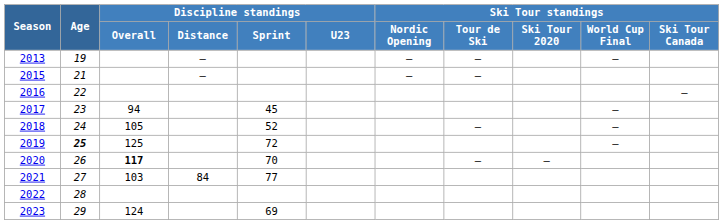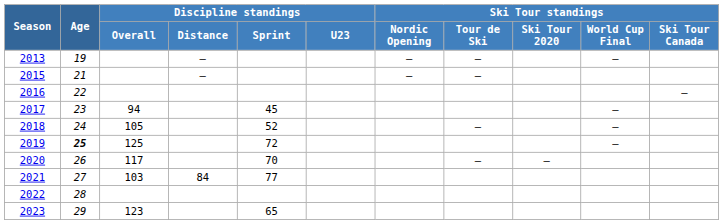 <table class="wikitable" style="font-size:95%; text-align:center; border:grey solid 1px; border-collapse:collapse; background:#ffffff;">
 <tr>
 <th style="background-color:#369; color:white; width:60px;" rowspan="2"> Season </th>
 <th style="background-color:#369; color:white; width:40px;" rowspan="2"> Age </th>
 <th style="background-color:#4180be; color:white;" colspan="4">Discipline standings</th>
 <th style="background-color:#4180be; color:white;" colspan="5">Ski Tour standings</th>
 </tr>
 <tr>
 <th style="background-color:#4180be; color:white; width:75px;">Overall</th>
 <th style="background-color:#4180be; color:white; width:75px;">Distance</th>
 <th style="background-color:#4180be; color:white; width:75px;">Sprint</th>
 <th style="background-color:#4180be; color:white; width:75px;">U23</th>
 <th style="background-color:#4180be; color:white; width:75px;">Nordic<br>Opening</th>
 <th style="background-color:#4180be; color:white; width:75px;">Tour de<br>Ski</th>
 <th style="background-color:#4180be; color:white; width:75px;">Ski Tour<br>2020</th>
 <th style="background-color:#4180be; color:white; width:75px;">World Cup<br>Final</th>
 <th style="background-color:#4180be; color:white; width:75px;">Ski Tour<br>Canada</th>
 </tr>
 <tr>
 <td><a href='#'>2013</a></td>
 <td><em>19</em></td>
 <td></td>
 <td>—</td>
 <td></td>
 <td></td>
 <td>—</td>
 <td>—</td>
 <td></td>
 <td>—</td>
 <td></td>
 </tr>
 <tr>
 <td><a href='#'>2015</a></td>
 <td><em>21</em></td>
 <td></td>
 <td>—</td>
 <td></td>
 <td></td>
 <td>—</td>
 <td>—</td>
 <td></td>
 <td></td>
 <td></td>
 </tr>
 <tr>
 <td><a href='#'>2016</a></td>
 <td><em>22</em></td>
 <td></td>
 <td></td>
 <td></td>
 <td></td>
 <td></td>
 <td></td>
 <td></td>
 <td></td>
 <td>—</td>
 </tr>
 <tr>
 <td><a href='#'>2017</a></td>
 <td><em>23</em></td>
 <td>94</td>
 <td></td>
 <td>45</td>
 <td></td>
 <td></td>
 <td></td>
 <td></td>
 <td>—</td>
 <td></td>
 </tr>
 <tr>
 <td><a href='#'>2018</a></td>
 <td><em>24</em></td>
 <td>105</td>
 <td></td>
 <td>52</td>
 <td></td>
 <td></td>
 <td>—</td>
 <td></td>
 <td>—</td>
 <td></td>
 </tr>
 <tr>
 <td><a href='#'>2019</a></td>
 <td><strong><em>25</em></strong></td>
 <td>125</td>
 <td></td>
 <td>72</td>
 <td></td>
 <td></td>
 <td></td>
 <td></td>
 <td>—</td>
 <td></td>
 </tr>
 <tr>
 <td><a href='#'>2020</a></td>
 <td><em>26</em></td>
-<td><strong>117</strong></td>
+<td>117</td>
 <td></td>
 <td>70</td>
 <td></td>
 <td></td>
 <td>—</td>
 <td>—</td>
 <td></td>
 <td></td>
 </tr>
 <tr>
 <td><a href='#'>2021</a></td>
 <td><em>27</em></td>
 <td>103</td>
 <td>84</td>
 <td>77</td>
 <td></td>
 <td></td>
 <td></td>
 <td></td>
 <td></td>
 <td></td>
 </tr>
 <tr>
 <td><a href='#'>2022</a></td>
 <td><em>28</em></td>
 <td></td>
 <td></td>
 <td></td>
 <td></td>
 <td></td>
 <td></td>
 <td></td>
 <td></td>
 <td></td>
 </tr>
 <tr>
 <td><a href='#'>2023</a></td>
 <td><em>29</em></td>
-<td>124</td>
+<td>123</td>
 <td></td>
-<td>69</td>
+<td>65</td>
 <td></td>
 <td></td>
 <td></td>
 <td></td>
 <td></td>
 <td></td>
 </tr>
 </table>
